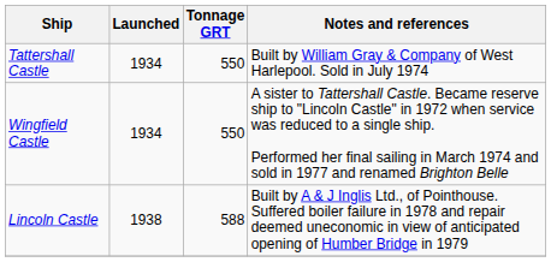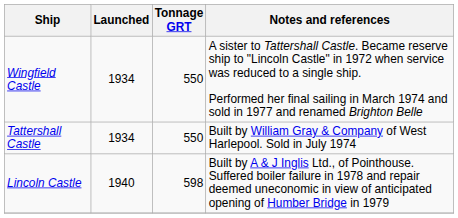 <table class="wikitable sortable">
 <tr>
 <th scope="col" width="150px">Ship</th>
 <th scope="col" width="25px">Launched</th>
 <th scope="col" width="25px">Tonnage <a href='#'>GRT</a></th>
 <th scope="col" width="600px">Notes and references</th>
 </tr>
 <tr>
+<td><em><a href='#'>Wingfield Castle</a></em></td>
+<td align="center">1934</td>
+<td align="right">550</td>
+<td>A sister to <em>Tattershall Castle</em>. Became reserve ship to "Lincoln Castle" in 1972 when service was reduced to a single ship.<br><br>Performed her final sailing in March 1974 and sold in 1977 and renamed <em>Brighton Belle</em></td>
+</tr>
+<tr>
 <td><em><a href='#'>Tattershall Castle</a></em></td>
 <td align="center">1934</td>
 <td align="right">550</td>
 <td>Built by <a href='#'>William Gray & Company</a> of West Harlepool. Sold in July 1974</td>
 </tr>
 <tr>
-<td><em><a href='#'>Wingfield Castle</a></em></td>
-<td align="center">1934</td>
-<td align="right">550</td>
-<td>A sister to <em>Tattershall Castle</em>. Became reserve ship to "Lincoln Castle" in 1972 when service was reduced to a single ship.<br><br>Performed her final sailing in March 1974 and sold in 1977 and renamed <em>Brighton Belle</em></td>
-</tr>
-<tr>
 <td><em><a href='#'>Lincoln Castle</a></em></td>
-<td align="center">1938</td>
-<td align="right">588</td>
+<td align="center">1940</td>
+<td align="right">598</td>
 <td>Built by <a href='#'>A & J Inglis</a> Ltd., of Pointhouse. Suffered boiler failure in 1978 and repair deemed uneconomic in view of anticipated opening of <a href='#'>Humber Bridge</a> in 1979</td>
 </tr>
 <tr>
 </tr>
 </table>
